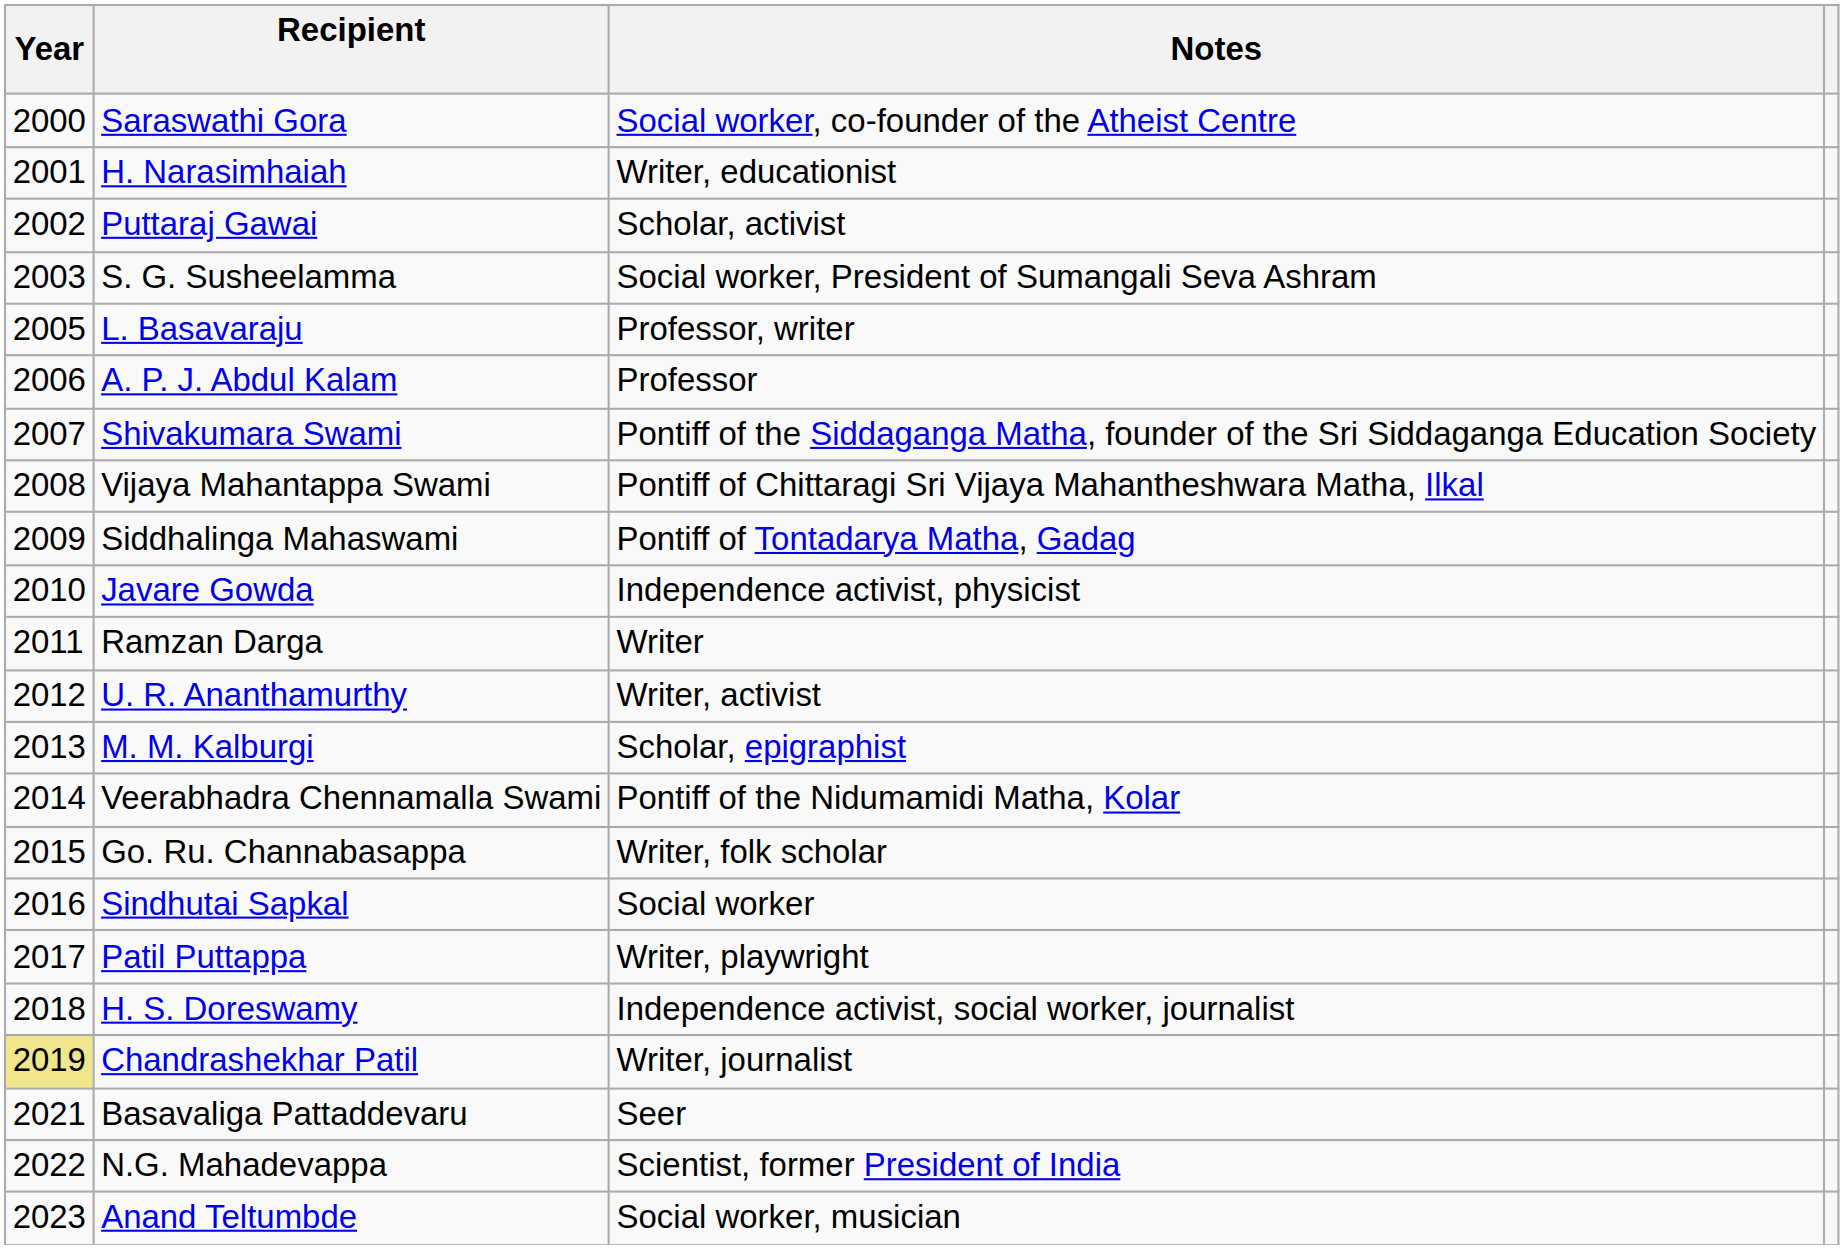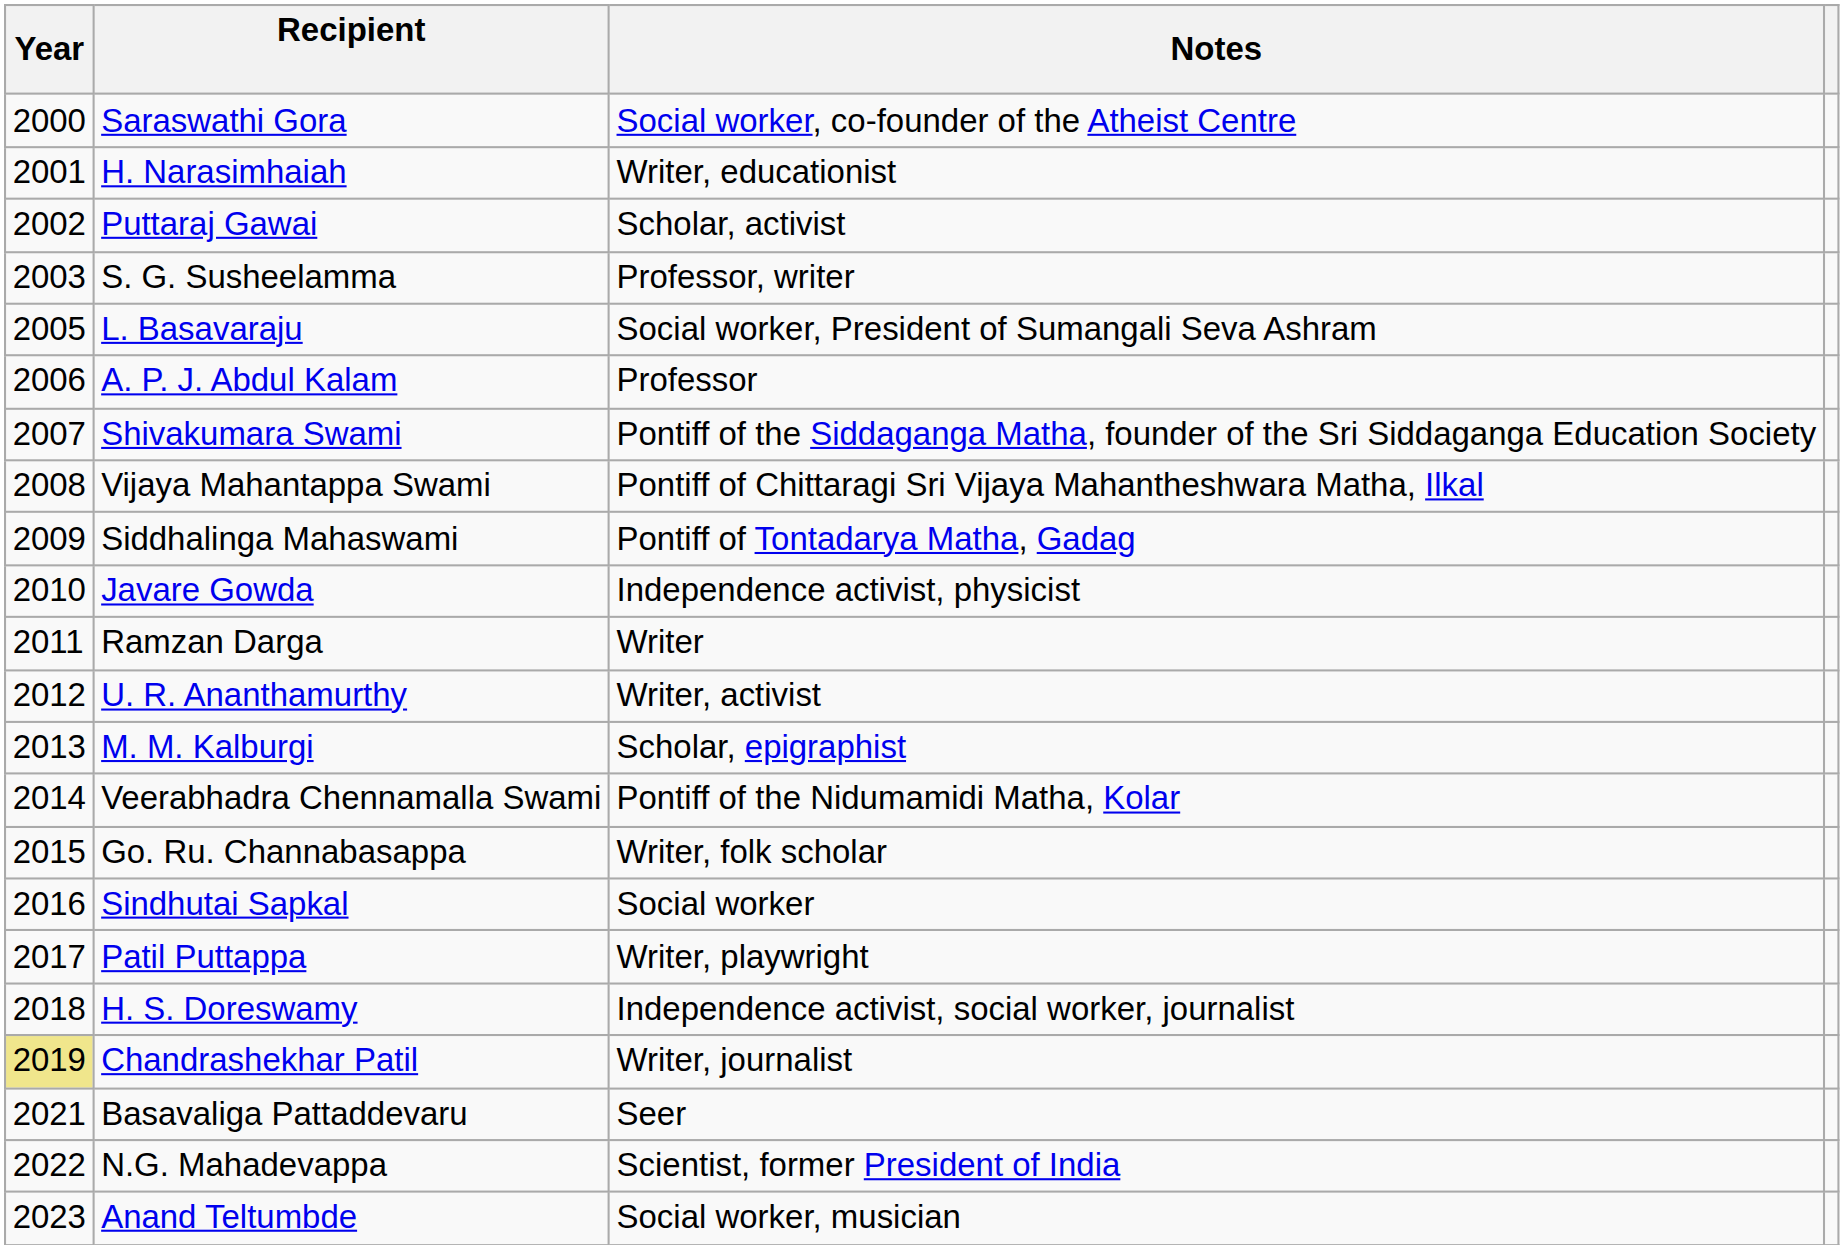 <table class="wikitable">
 <tr>
 <th>Year</th>
 <th>Recipient<br><br></th>
 <th>Notes</th>
 <th class="unsortable"></th>
 </tr>
 <tr>
 <td>2000</td>
 <td><a href='#'>Saraswathi Gora</a></td>
 <td><a href='#'>Social worker</a>, co-founder of the <a href='#'>Atheist Centre</a></td>
 <td></td>
 </tr>
 <tr>
 <td>2001</td>
 <td><a href='#'>H. Narasimhaiah</a></td>
 <td>Writer, educationist</td>
 <td></td>
 </tr>
 <tr>
 <td>2002</td>
 <td><a href='#'>Puttaraj Gawai</a></td>
 <td>Scholar, activist</td>
 <td></td>
 </tr>
 <tr>
 <td>2003</td>
 <td>S. G. Susheelamma</td>
-<td>Social worker, President of Sumangali Seva Ashram</td>
+<td>Professor, writer</td>
 <td></td>
 </tr>
 <tr>
 <td>2005</td>
 <td><a href='#'>L. Basavaraju</a></td>
-<td>Professor, writer</td>
+<td>Social worker, President of Sumangali Seva Ashram</td>
 <td></td>
 </tr>
 <tr>
 <td>2006</td>
 <td><a href='#'>A. P. J. Abdul Kalam</a></td>
 <td>Professor</td>
 <td></td>
 </tr>
 <tr>
 <td>2007</td>
 <td><a href='#'>Shivakumara Swami</a></td>
 <td>Pontiff of the <a href='#'>Siddaganga Matha</a>, founder of the Sri Siddaganga Education Society</td>
 <td></td>
 </tr>
 <tr>
 <td>2008</td>
 <td>Vijaya Mahantappa Swami</td>
 <td>Pontiff of Chittaragi Sri Vijaya Mahantheshwara Matha, <a href='#'>Ilkal</a></td>
 <td></td>
 </tr>
 <tr>
 <td>2009</td>
 <td>Siddhalinga Mahaswami</td>
 <td>Pontiff of <a href='#'>Tontadarya Matha</a>, <a href='#'>Gadag</a></td>
 <td></td>
 </tr>
 <tr>
 <td>2010</td>
 <td><a href='#'>Javare Gowda</a></td>
 <td>Independence activist, physicist</td>
 <td></td>
 </tr>
 <tr>
 <td>2011</td>
 <td>Ramzan Darga</td>
 <td>Writer</td>
 </tr>
 <tr>
 <td>2012</td>
 <td><a href='#'>U. R. Ananthamurthy</a></td>
 <td>Writer, activist</td>
 <td></td>
 </tr>
 <tr>
 <td>2013</td>
 <td><a href='#'>M. M. Kalburgi</a></td>
 <td>Scholar, <a href='#'>epigraphist</a></td>
 <td></td>
 </tr>
 <tr>
 <td>2014</td>
 <td>Veerabhadra Chennamalla Swami</td>
 <td>Pontiff of the Nidumamidi Matha, <a href='#'>Kolar</a></td>
 <td></td>
 </tr>
 <tr>
 <td>2015</td>
 <td>Go. Ru. Channabasappa</td>
 <td>Writer, folk scholar</td>
 <td></td>
 </tr>
 <tr>
 <td>2016</td>
 <td><a href='#'>Sindhutai Sapkal</a></td>
 <td>Social worker</td>
 <td></td>
 </tr>
 <tr>
 <td>2017</td>
 <td><a href='#'>Patil Puttappa</a></td>
 <td>Writer, playwright</td>
 <td></td>
 </tr>
 <tr>
 <td>2018</td>
 <td><a href='#'>H. S. Doreswamy</a></td>
 <td>Independence activist, social worker, journalist</td>
 <td></td>
 </tr>
 <tr>
 <td style="background: khaki;">2019</td>
 <td><a href='#'>Chandrashekhar Patil</a></td>
 <td>Writer, journalist</td>
 <td></td>
 </tr>
 <tr>
 <td>2021</td>
 <td>Basavaliga Pattaddevaru</td>
 <td>Seer</td>
 <td></td>
 </tr>
 <tr>
 <td>2022</td>
 <td>N.G. Mahadevappa</td>
 <td>Scientist, former <a href='#'>President of India</a></td>
 <td></td>
 </tr>
 <tr>
 <td>2023</td>
 <td><a href='#'>Anand Teltumbde</a></td>
 <td>Social worker, musician</td>
 <td></td>
 </tr>
 </table>
